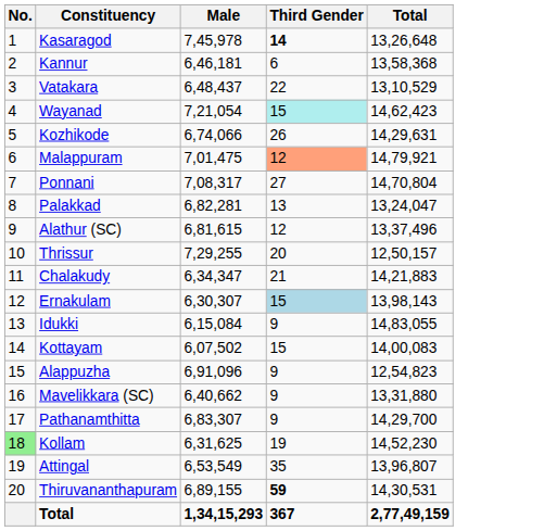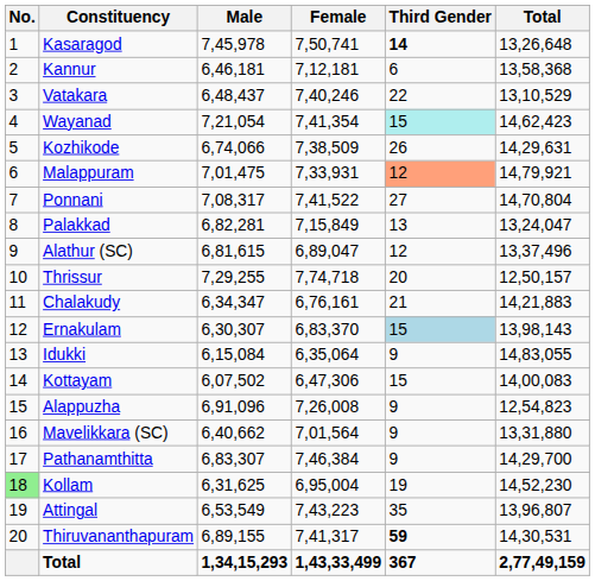 <table class="wikitable sortable">
 <tr>
 <th>No.</th>
 <th>Constituency</th>
 <th>Male</th>
+<th>Female</th>
 <th>Third Gender</th>
 <th>Total</th>
 </tr>
 <tr>
 <td>1</td>
 <td><a href='#'>Kasaragod</a></td>
 <td>7,45,978</td>
+<td>7,50,741</td>
 <td><strong>14</strong></td>
 <td>13,26,648</td>
 </tr>
 <tr>
 <td>2</td>
 <td><a href='#'>Kannur</a></td>
 <td>6,46,181</td>
+<td>7,12,181</td>
 <td>6</td>
 <td>13,58,368</td>
 </tr>
 <tr>
 <td>3</td>
 <td><a href='#'>Vatakara</a></td>
 <td>6,48,437</td>
+<td>7,40,246</td>
 <td>22</td>
 <td>13,10,529</td>
 </tr>
 <tr>
 <td>4</td>
 <td><a href='#'>Wayanad</a></td>
 <td>7,21,054</td>
+<td>7,41,354</td>
 <td style="background: paleturquoise;">15</td>
 <td>14,62,423</td>
 </tr>
 <tr>
 <td>5</td>
 <td><a href='#'>Kozhikode</a></td>
 <td>6,74,066</td>
+<td>7,38,509</td>
 <td>26</td>
 <td>14,29,631</td>
 </tr>
 <tr>
 <td>6</td>
 <td><a href='#'>Malappuram</a></td>
 <td>7,01,475</td>
+<td>7,33,931</td>
 <td style="background: lightsalmon;">12</td>
 <td>14,79,921</td>
 </tr>
 <tr>
 <td>7</td>
 <td><a href='#'>Ponnani</a></td>
 <td>7,08,317</td>
+<td>7,41,522</td>
 <td>27</td>
 <td>14,70,804</td>
 </tr>
 <tr>
 <td>8</td>
 <td><a href='#'>Palakkad</a></td>
 <td>6,82,281</td>
+<td>7,15,849</td>
 <td>13</td>
 <td>13,24,047</td>
 </tr>
 <tr>
 <td>9</td>
 <td><a href='#'>Alathur</a> (SC)</td>
 <td>6,81,615</td>
+<td>6,89,047</td>
 <td>12</td>
 <td>13,37,496</td>
 </tr>
 <tr>
 <td>10</td>
 <td><a href='#'>Thrissur</a></td>
 <td>7,29,255</td>
+<td>7,74,718</td>
 <td>20</td>
 <td>12,50,157</td>
 </tr>
 <tr>
 <td>11</td>
 <td><a href='#'>Chalakudy</a></td>
 <td>6,34,347</td>
+<td>6,76,161</td>
 <td>21</td>
 <td>14,21,883</td>
 </tr>
 <tr>
 <td>12</td>
 <td><a href='#'>Ernakulam</a></td>
 <td>6,30,307</td>
+<td>6,83,370</td>
 <td style="background: lightblue;">15</td>
 <td>13,98,143</td>
 </tr>
 <tr>
 <td>13</td>
 <td><a href='#'>Idukki</a></td>
 <td>6,15,084</td>
+<td>6,35,064</td>
 <td>9</td>
 <td>14,83,055</td>
 </tr>
 <tr>
 <td>14</td>
 <td><a href='#'>Kottayam</a></td>
 <td>6,07,502</td>
+<td>6,47,306</td>
 <td>15</td>
 <td>14,00,083</td>
 </tr>
 <tr>
 <td>15</td>
 <td><a href='#'>Alappuzha</a></td>
 <td>6,91,096</td>
+<td>7,26,008</td>
 <td>9</td>
 <td>12,54,823</td>
 </tr>
 <tr>
 <td>16</td>
 <td><a href='#'>Mavelikkara</a> (SC)</td>
 <td>6,40,662</td>
+<td>7,01,564</td>
 <td>9</td>
 <td>13,31,880</td>
 </tr>
 <tr>
 <td>17</td>
 <td><a href='#'>Pathanamthitta</a></td>
 <td>6,83,307</td>
+<td>7,46,384</td>
 <td>9</td>
 <td>14,29,700</td>
 </tr>
 <tr>
 <td style="background: lightgreen;">18</td>
 <td><a href='#'>Kollam</a></td>
 <td>6,31,625</td>
+<td>6,95,004</td>
 <td>19</td>
 <td>14,52,230</td>
 </tr>
 <tr>
 <td>19</td>
 <td><a href='#'>Attingal</a></td>
 <td>6,53,549</td>
+<td>7,43,223</td>
 <td>35</td>
 <td>13,96,807</td>
 </tr>
 <tr>
 <td>20</td>
 <td><a href='#'>Thiruvananthapuram</a></td>
 <td>6,89,155</td>
+<td>7,41,317</td>
 <td><strong>59</strong></td>
 <td>14,30,531</td>
 </tr>
 <tr>
 <th></th>
 <td><strong>Total</strong></td>
 <td><strong>1,34,15,293</strong></td>
+<td><strong>1,43,33,499</strong></td>
 <td><strong>367</strong></td>
 <td><strong>2,77,49,159</strong></td>
 </tr>
 </table>
